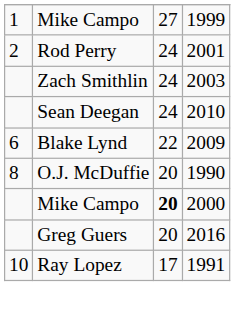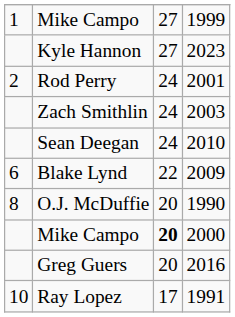 <table class="wikitable">
 <tr>
 </tr>
 <tr>
 <td>1</td>
 <td>Mike Campo</td>
 <td>27</td>
 <td>1999</td>
+</tr>
+<tr>
+<td></td>
+<td>Kyle Hannon</td>
+<td>27</td>
+<td>2023</td>
 </tr>
 <tr>
 <td>2</td>
 <td>Rod Perry</td>
 <td>24</td>
 <td>2001</td>
 </tr>
 <tr>
 <td></td>
 <td>Zach Smithlin</td>
 <td>24</td>
 <td>2003</td>
 </tr>
 <tr>
 <td></td>
 <td>Sean Deegan</td>
 <td>24</td>
 <td>2010</td>
 </tr>
 <tr>
 <td>6</td>
 <td>Blake Lynd</td>
 <td>22</td>
 <td>2009</td>
 </tr>
 <tr>
 <td>8</td>
 <td>O.J. McDuffie</td>
 <td>20</td>
 <td>1990</td>
 </tr>
 <tr>
 <td></td>
 <td>Mike Campo</td>
 <td><strong>20</strong></td>
 <td>2000</td>
 </tr>
 <tr>
 <td></td>
 <td>Greg Guers</td>
 <td>20</td>
 <td>2016</td>
 </tr>
 <tr>
 <td>10</td>
 <td>Ray Lopez</td>
 <td>17</td>
 <td>1991</td>
 </tr>
 </table>
